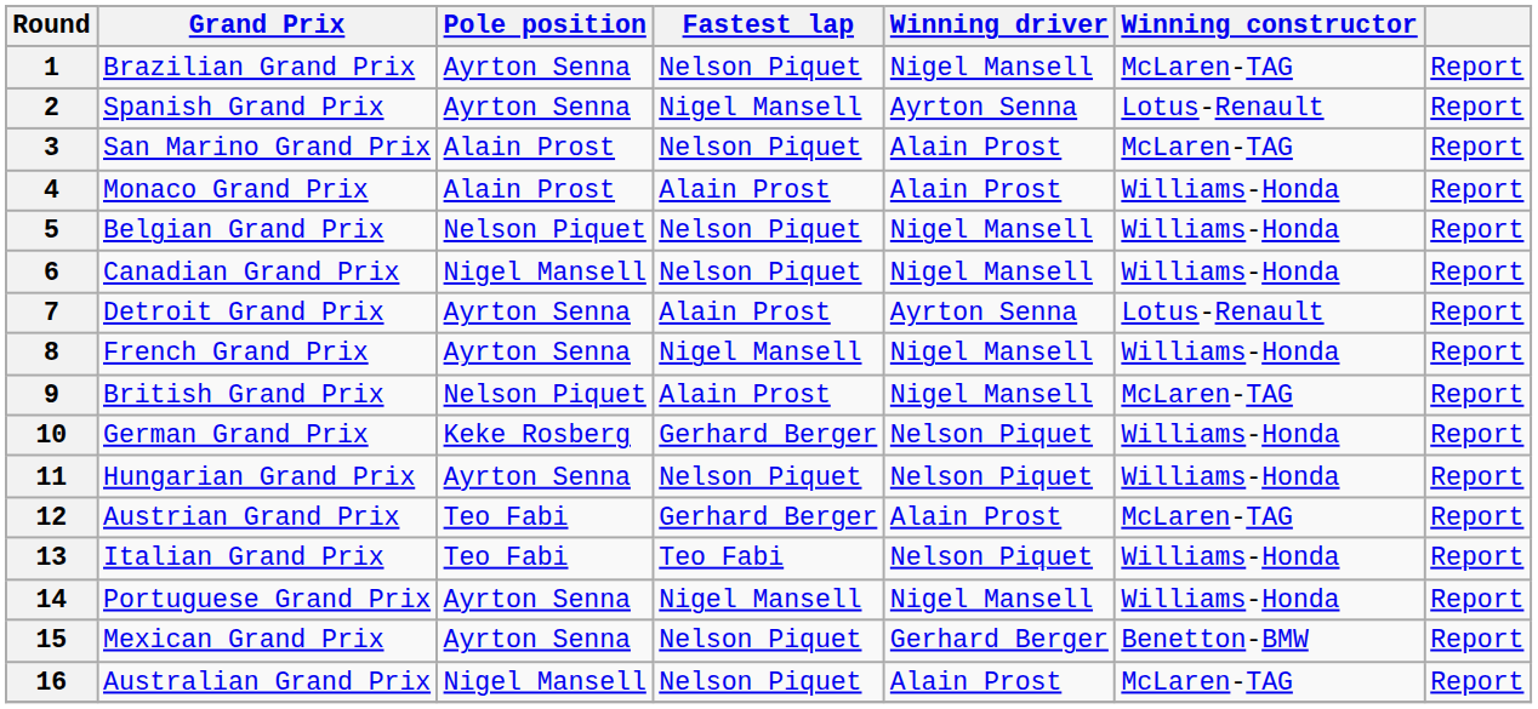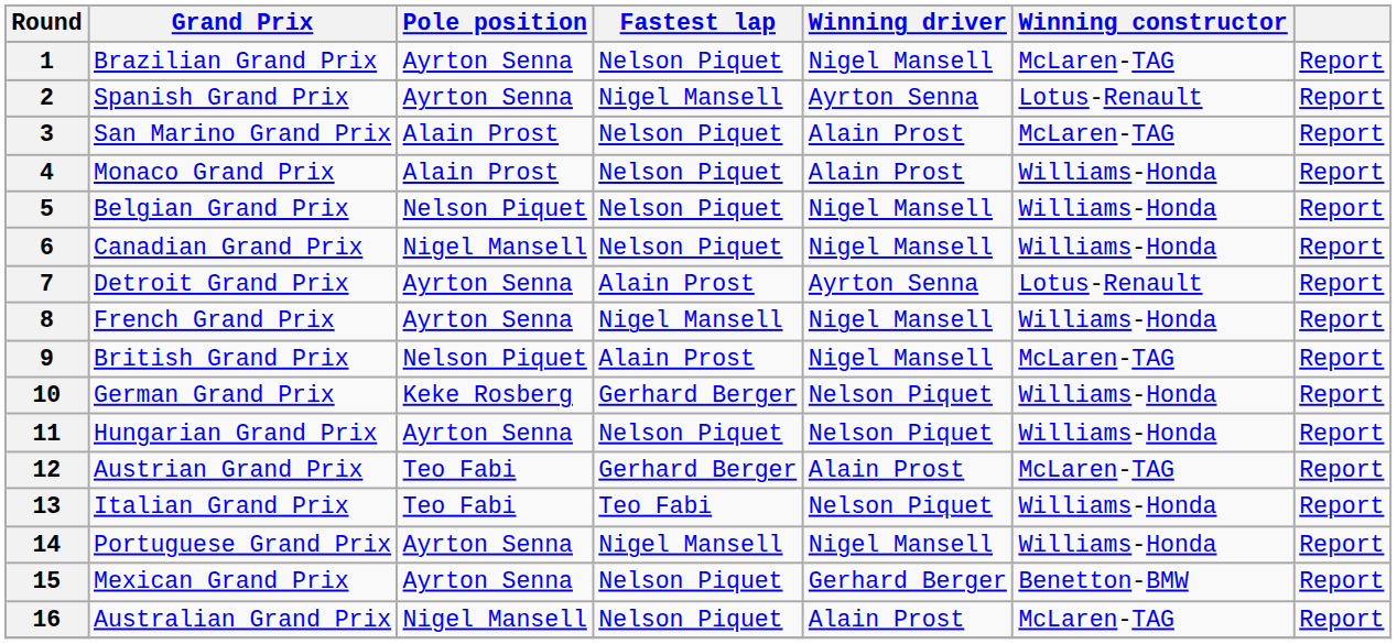 <table class="wikitable sortable" style="font-size: 85%;">
 <tr>
 <th>Round</th>
 <th nowrap><a href='#'>Grand Prix</a></th>
 <th nowrap><a href='#'>Pole position</a></th>
 <th nowrap><a href='#'>Fastest lap</a></th>
 <th nowrap><a href='#'>Winning driver</a></th>
 <th nowrap><a href='#'>Winning constructor</a></th>
 <th></th>
 </tr>
 <tr>
 <th>1</th>
 <td> <a href='#'>Brazilian Grand Prix</a></td>
 <td> <a href='#'>Ayrton Senna</a></td>
 <td> <a href='#'>Nelson Piquet</a></td>
 <td> <a href='#'>Nigel Mansell</a></td>
 <td> <a href='#'>McLaren</a>-<a href='#'>TAG</a></td>
 <td><a href='#'>Report</a></td>
 </tr>
 <tr>
 <th>2</th>
 <td> <a href='#'>Spanish Grand Prix</a></td>
 <td> <a href='#'>Ayrton Senna</a></td>
 <td> <a href='#'>Nigel Mansell</a></td>
 <td> <a href='#'>Ayrton Senna</a></td>
 <td> <a href='#'>Lotus</a>-<a href='#'>Renault</a></td>
 <td><a href='#'>Report</a></td>
 </tr>
 <tr>
 <th>3</th>
 <td nowrap> <a href='#'>San Marino Grand Prix</a></td>
 <td> <a href='#'>Alain Prost</a></td>
 <td> <a href='#'>Nelson Piquet</a></td>
 <td> <a href='#'>Alain Prost</a></td>
 <td> <a href='#'>McLaren</a>-<a href='#'>TAG</a></td>
 <td><a href='#'>Report</a></td>
 </tr>
 <tr>
 <th>4</th>
 <td> <a href='#'>Monaco Grand Prix</a></td>
 <td> <a href='#'>Alain Prost</a></td>
-<td> <a href='#'>Alain Prost</a></td>
+<td> <a href='#'>Nelson Piquet</a></td>
 <td> <a href='#'>Alain Prost</a></td>
 <td> <a href='#'>Williams</a>-<a href='#'>Honda</a></td>
 <td><a href='#'>Report</a></td>
 </tr>
 <tr>
 <th>5</th>
 <td> <a href='#'>Belgian Grand Prix</a></td>
 <td> <a href='#'>Nelson Piquet</a></td>
 <td> <a href='#'>Nelson Piquet</a></td>
 <td> <a href='#'>Nigel Mansell</a></td>
 <td> <a href='#'>Williams</a>-<a href='#'>Honda</a></td>
 <td><a href='#'>Report</a></td>
 </tr>
 <tr>
 <th>6</th>
 <td> <a href='#'>Canadian Grand Prix</a></td>
 <td> <a href='#'>Nigel Mansell</a></td>
 <td> <a href='#'>Nelson Piquet</a></td>
 <td> <a href='#'>Nigel Mansell</a></td>
 <td> <a href='#'>Williams</a>-<a href='#'>Honda</a></td>
 <td><a href='#'>Report</a></td>
 </tr>
 <tr>
 <th>7</th>
 <td> <a href='#'>Detroit Grand Prix</a></td>
 <td> <a href='#'>Ayrton Senna</a></td>
 <td> <a href='#'>Alain Prost</a></td>
 <td> <a href='#'>Ayrton Senna</a></td>
 <td> <a href='#'>Lotus</a>-<a href='#'>Renault</a></td>
 <td><a href='#'>Report</a></td>
 </tr>
 <tr>
 <th>8</th>
 <td> <a href='#'>French Grand Prix</a></td>
 <td> <a href='#'>Ayrton Senna</a></td>
 <td> <a href='#'>Nigel Mansell</a></td>
 <td> <a href='#'>Nigel Mansell</a></td>
 <td> <a href='#'>Williams</a>-<a href='#'>Honda</a></td>
 <td><a href='#'>Report</a></td>
 </tr>
 <tr>
 <th>9</th>
 <td> <a href='#'>British Grand Prix</a></td>
 <td> <a href='#'>Nelson Piquet</a></td>
 <td> <a href='#'>Alain Prost</a></td>
 <td> <a href='#'>Nigel Mansell</a></td>
 <td> <a href='#'>McLaren</a>-<a href='#'>TAG</a></td>
 <td><a href='#'>Report</a></td>
 </tr>
 <tr>
 <th>10</th>
 <td> <a href='#'>German Grand Prix</a></td>
 <td nowrap> <a href='#'>Keke Rosberg</a></td>
 <td nowrap> <a href='#'>Gerhard Berger</a></td>
 <td> <a href='#'>Nelson Piquet</a></td>
 <td> <a href='#'>Williams</a>-<a href='#'>Honda</a></td>
 <td><a href='#'>Report</a></td>
 </tr>
 <tr>
 <th>11</th>
 <td> <a href='#'>Hungarian Grand Prix</a></td>
 <td> <a href='#'>Ayrton Senna</a></td>
 <td> <a href='#'>Nelson Piquet</a></td>
 <td> <a href='#'>Nelson Piquet</a></td>
 <td> <a href='#'>Williams</a>-<a href='#'>Honda</a></td>
 <td><a href='#'>Report</a></td>
 </tr>
 <tr>
 <th>12</th>
 <td> <a href='#'>Austrian Grand Prix</a></td>
 <td> <a href='#'>Teo Fabi</a></td>
 <td> <a href='#'>Gerhard Berger</a></td>
 <td> <a href='#'>Alain Prost</a></td>
 <td> <a href='#'>McLaren</a>-<a href='#'>TAG</a></td>
 <td><a href='#'>Report</a></td>
 </tr>
 <tr>
 <th>13</th>
 <td> <a href='#'>Italian Grand Prix</a></td>
 <td> <a href='#'>Teo Fabi</a></td>
 <td> <a href='#'>Teo Fabi</a></td>
 <td> <a href='#'>Nelson Piquet</a></td>
 <td> <a href='#'>Williams</a>-<a href='#'>Honda</a></td>
 <td><a href='#'>Report</a></td>
 </tr>
 <tr>
 <th>14</th>
 <td> <a href='#'>Portuguese Grand Prix</a></td>
 <td> <a href='#'>Ayrton Senna</a></td>
 <td> <a href='#'>Nigel Mansell</a></td>
 <td> <a href='#'>Nigel Mansell</a></td>
 <td> <a href='#'>Williams</a>-<a href='#'>Honda</a></td>
 <td><a href='#'>Report</a></td>
 </tr>
 <tr>
 <th>15</th>
 <td> <a href='#'>Mexican Grand Prix</a></td>
 <td> <a href='#'>Ayrton Senna</a></td>
 <td> <a href='#'>Nelson Piquet</a></td>
 <td nowrap> <a href='#'>Gerhard Berger</a></td>
 <td> <a href='#'>Benetton</a>-<a href='#'>BMW</a></td>
 <td><a href='#'>Report</a></td>
 </tr>
 <tr>
 <th>16</th>
 <td> <a href='#'>Australian Grand Prix</a></td>
 <td> <a href='#'>Nigel Mansell</a></td>
 <td> <a href='#'>Nelson Piquet</a></td>
 <td> <a href='#'>Alain Prost</a></td>
 <td> <a href='#'>McLaren</a>-<a href='#'>TAG</a></td>
 <td><a href='#'>Report</a></td>
 </tr>
 <tr>
 </tr>
 </table>
